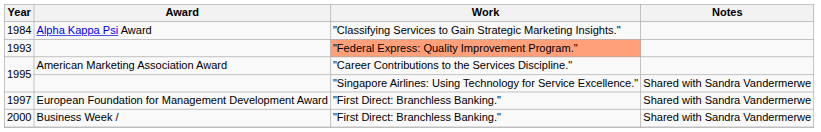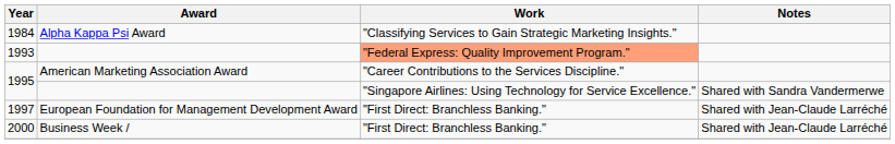 <table class="wikitable">
 <tr>
 <th>Year</th>
 <th>Award</th>
 <th>Work</th>
 <th>Notes</th>
 </tr>
 <tr>
 <td rowspan="1">1984</td>
 <td><a href='#'>Alpha Kappa Psi</a> Award</td>
 <td>"Classifying Services to Gain Strategic Marketing Insights."</td>
 <td></td>
 </tr>
 <tr>
 <td rowspan="1">1993</td>
 <td></td>
 <td style="background: lightsalmon;">"Federal Express: Quality Improvement Program."</td>
 <td></td>
 </tr>
 <tr>
 <td rowspan="2">1995</td>
 <td>American Marketing Association Award</td>
 <td>"Career Contributions to the Services Discipline."</td>
 <td></td>
 </tr>
 <tr>
 <td></td>
 <td>"Singapore Airlines: Using Technology for Service Excellence."</td>
 <td>Shared with Sandra Vandermerwe</td>
 </tr>
 <tr>
 <td rowspan="1">1997</td>
 <td>European Foundation for Management Development Award</td>
 <td>"First Direct: Branchless Banking."</td>
-<td>Shared with Sandra Vandermerwe</td>
+<td>Shared with Jean-Claude Larréché</td>
 </tr>
 <tr>
 <td rowspan="1">2000</td>
 <td>Business Week / </td>
 <td>"First Direct: Branchless Banking."</td>
-<td>Shared with Sandra Vandermerwe</td>
+<td>Shared with Jean-Claude Larréché</td>
 </tr>
 <tr>
 </tr>
 </table>
